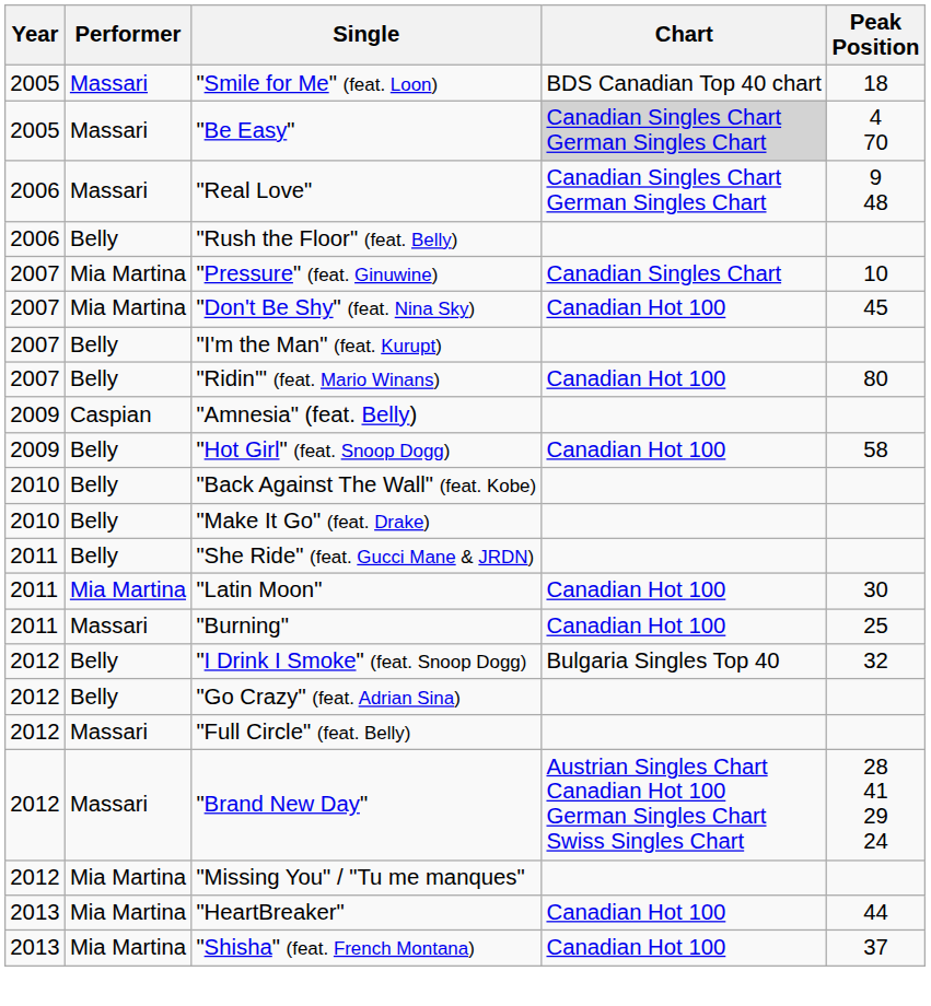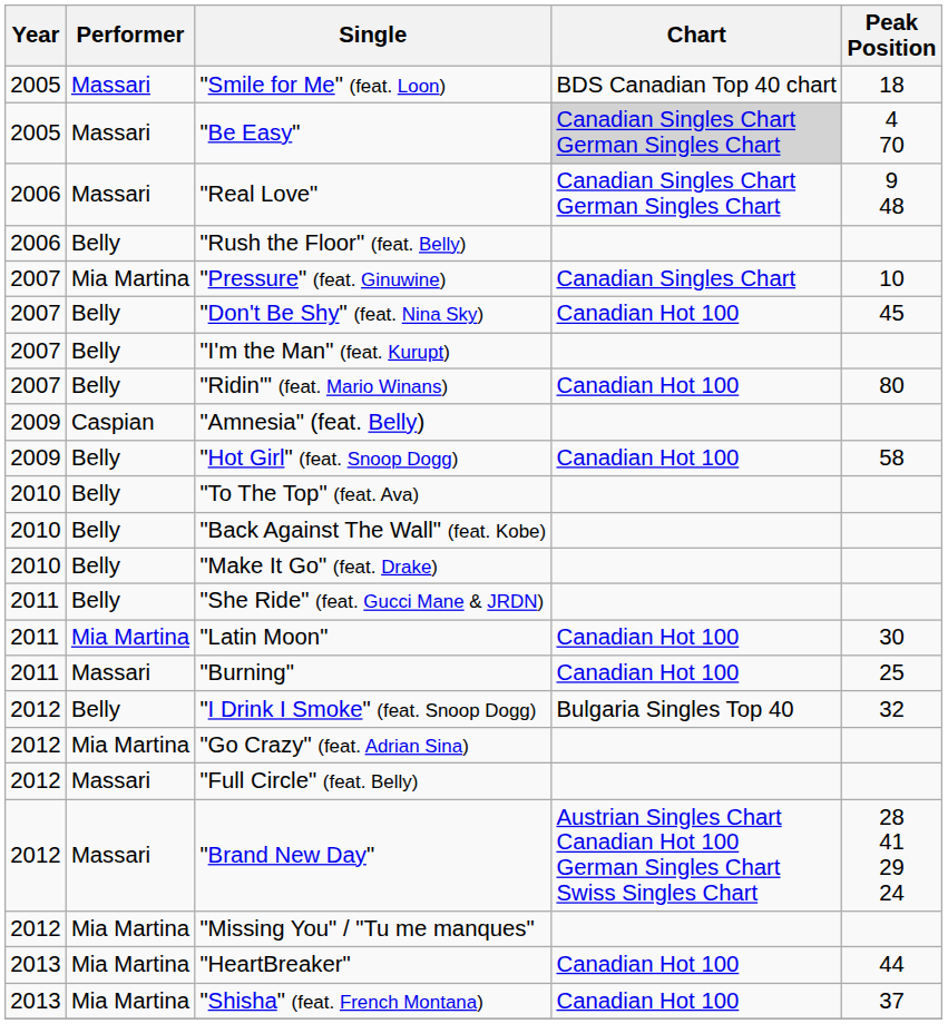 <table class="wikitable">
 <tr>
 <th>Year</th>
 <th>Performer</th>
 <th>Single</th>
 <th>Chart</th>
 <th>Peak <br>Position</th>
 </tr>
 <tr>
 <td>2005</td>
 <td><a href='#'>Massari</a></td>
 <td>"<a href='#'>Smile for Me</a>" <small>(feat. <a href='#'>Loon</a>)</small></td>
 <td>BDS Canadian Top 40 chart</td>
 <td style="text-align:center;">18</td>
 </tr>
 <tr>
 <td>2005</td>
 <td>Massari</td>
 <td>"<a href='#'>Be Easy</a>"</td>
 <td style="background: lightgrey;"><a href='#'>Canadian Singles Chart</a><br><a href='#'>German Singles Chart</a></td>
 <td style="text-align:center;">4<br>70</td>
 </tr>
 <tr>
 <td>2006</td>
 <td>Massari</td>
 <td>"Real Love"</td>
 <td><a href='#'>Canadian Singles Chart</a><br><a href='#'>German Singles Chart</a></td>
 <td style="text-align:center;">9<br>48</td>
 </tr>
 <tr>
 <td>2006</td>
 <td>Belly</td>
 <td>"Rush the Floor" <small>(feat. <a href='#'>Belly</a>)</small></td>
 <td></td>
 <td style="text-align:center;"></td>
 </tr>
 <tr>
 <td>2007</td>
 <td>Mia Martina</td>
 <td>"<a href='#'>Pressure</a>" <small>(feat. <a href='#'>Ginuwine</a>)</small></td>
 <td><a href='#'>Canadian Singles Chart</a></td>
 <td style="text-align:center;">10</td>
 </tr>
 <tr>
 <td>2007</td>
-<td>Mia Martina</td>
+<td>Belly</td>
 <td>"<a href='#'>Don't Be Shy</a>" <small>(feat. <a href='#'>Nina Sky</a>)</small></td>
 <td><a href='#'>Canadian Hot 100</a></td>
 <td style="text-align:center;">45</td>
 </tr>
 <tr>
 <td>2007</td>
 <td>Belly</td>
 <td>"I'm the Man" <small>(feat. <a href='#'>Kurupt</a>)</small></td>
 <td></td>
 <td style="text-align:center;"></td>
 </tr>
 <tr>
 <td>2007</td>
 <td>Belly</td>
 <td>"Ridin'" <small>(feat. <a href='#'>Mario Winans</a>)</small></td>
 <td><a href='#'>Canadian Hot 100</a></td>
 <td style="text-align:center;">80</td>
 </tr>
 <tr>
 <td>2009</td>
 <td>Caspian</td>
 <td>"Amnesia" (feat. <a href='#'>Belly</a>)</td>
 <td></td>
 <td></td>
 </tr>
 <tr>
 <td>2009</td>
 <td>Belly</td>
 <td>"<a href='#'>Hot Girl</a>" <small>(feat. <a href='#'>Snoop Dogg</a>)</small></td>
 <td><a href='#'>Canadian Hot 100</a></td>
 <td style="text-align:center;">58</td>
+</tr>
+<tr>
+<td>2010</td>
+<td>Belly</td>
+<td>"To The Top" <small>(feat. Ava)</small></td>
+<td></td>
+<td style="text-align:center;"></td>
 </tr>
 <tr>
 <td>2010</td>
 <td>Belly</td>
 <td>"Back Against The Wall" <small>(feat. Kobe)</small></td>
 <td></td>
 <td style="text-align:center;"></td>
 </tr>
 <tr>
 <td>2010</td>
 <td>Belly</td>
 <td>"Make It Go" <small>(feat. <a href='#'>Drake</a>)</small></td>
 <td></td>
 <td style="text-align:center;"></td>
 </tr>
 <tr>
 <td>2011</td>
 <td>Belly</td>
 <td>"She Ride" <small>(feat. <a href='#'>Gucci Mane</a> & <a href='#'>JRDN</a>)</small></td>
 <td></td>
 <td style="text-align:center;"></td>
 </tr>
 <tr>
 <td>2011</td>
 <td><a href='#'>Mia Martina</a></td>
 <td>"Latin Moon"</td>
 <td><a href='#'>Canadian Hot 100</a></td>
 <td style="text-align:center;">30</td>
 </tr>
 <tr>
 <td>2011</td>
 <td>Massari</td>
 <td>"Burning"</td>
 <td><a href='#'>Canadian Hot 100</a></td>
 <td style="text-align:center;">25</td>
 </tr>
 <tr>
 <td>2012</td>
 <td>Belly</td>
 <td>"<a href='#'>I Drink I Smoke</a>" <small>(feat. Snoop Dogg)</small></td>
 <td>Bulgaria Singles Top 40</td>
 <td style="text-align:center;">32</td>
 </tr>
 <tr>
 <td>2012</td>
-<td>Belly</td>
+<td>Mia Martina</td>
 <td>"Go Crazy" <small>(feat. <a href='#'>Adrian Sina</a>)</small></td>
 <td></td>
 <td style="text-align:center;"></td>
 </tr>
 <tr>
 <td>2012</td>
 <td>Massari</td>
 <td>"Full Circle" <small>(feat. Belly)</small></td>
 <td></td>
 <td style="text-align:center;"></td>
 </tr>
 <tr>
 <td>2012</td>
 <td>Massari</td>
 <td>"<a href='#'>Brand New Day</a>"</td>
 <td><a href='#'>Austrian Singles Chart</a> <br><a href='#'>Canadian Hot 100</a><br><a href='#'>German Singles Chart</a> <br><a href='#'>Swiss Singles Chart</a></td>
 <td style="text-align:center;">28<br>41<br>29<br>24</td>
 </tr>
 <tr>
 <td>2012</td>
 <td>Mia Martina</td>
 <td>"Missing You" / "Tu me manques"</td>
 <td></td>
 <td style="text-align:center;"></td>
 </tr>
 <tr>
 <td>2013</td>
 <td>Mia Martina</td>
 <td>"HeartBreaker"</td>
 <td><a href='#'>Canadian Hot 100</a></td>
 <td style="text-align:center;">44</td>
 </tr>
 <tr>
 <td>2013</td>
 <td>Mia Martina</td>
 <td>"<a href='#'>Shisha</a>" <small>(feat. <a href='#'>French Montana</a>)</small></td>
 <td><a href='#'>Canadian Hot 100</a></td>
 <td style="text-align:center;">37</td>
 </tr>
 <tr>
 </tr>
 </table>
